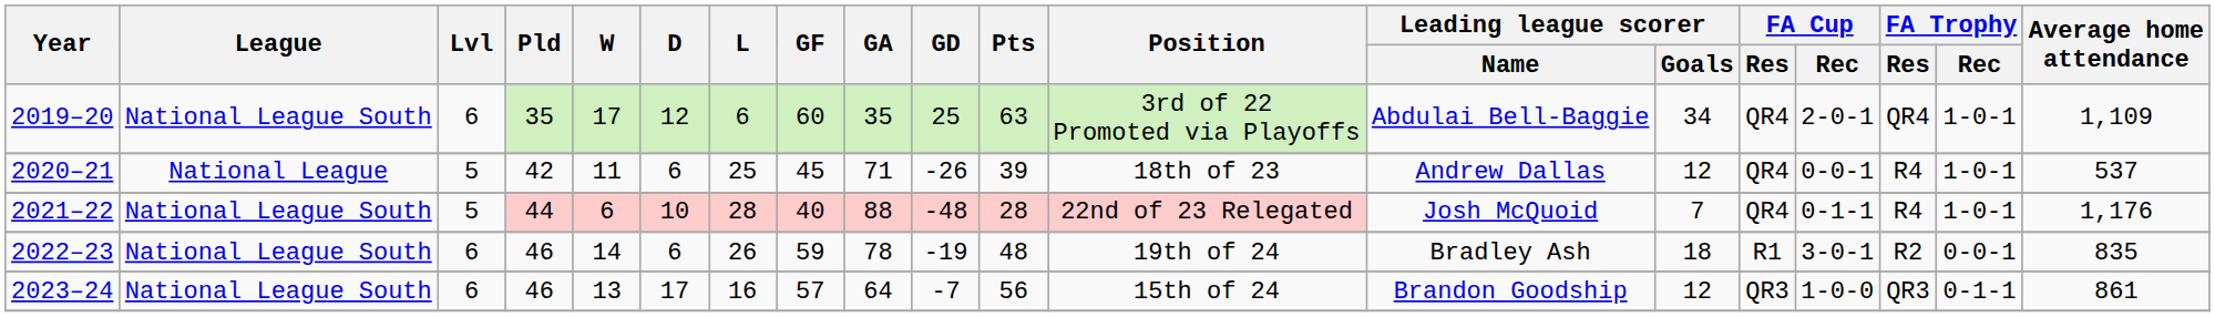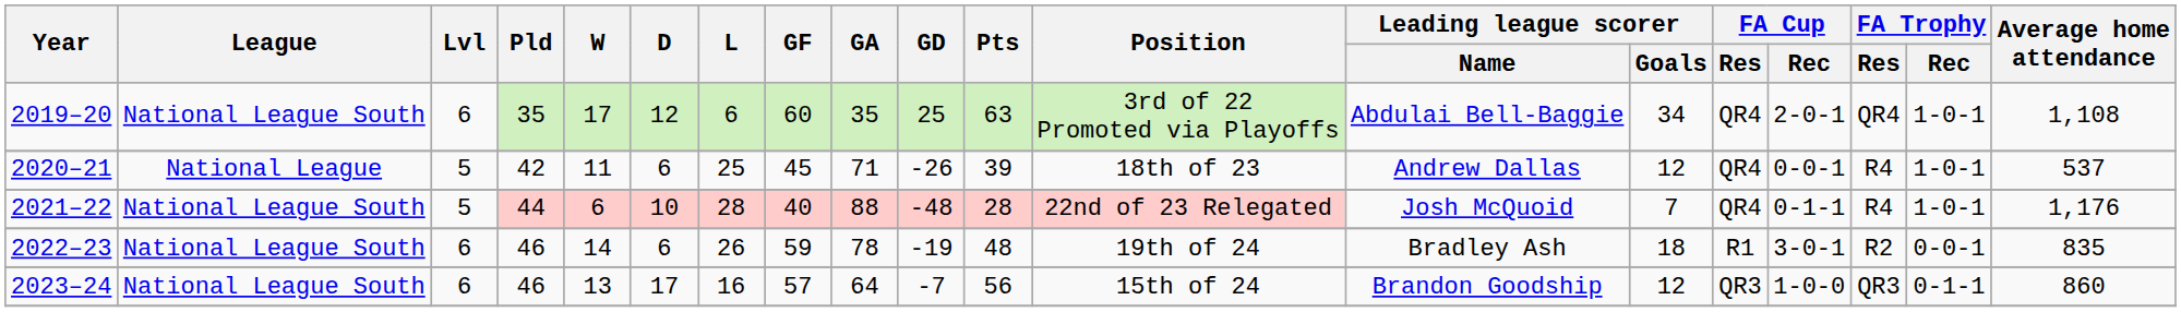 <table class="wikitable">
 <tr>
 <th rowspan=2>Year</th>
 <th rowspan=2>League</th>
 <th rowspan=2 width=30>Lvl</th>
 <th rowspan=2 width=30>Pld</th>
 <th rowspan=2 width=30>W</th>
 <th rowspan=2 width=30>D</th>
 <th rowspan=2 width=30>L</th>
 <th rowspan=2 width=30>GF</th>
 <th rowspan=2 width=30>GA</th>
 <th rowspan=2 width=30>GD</th>
 <th rowspan=2 width=30>Pts</th>
 <th rowspan=2>Position</th>
 <th colspan=2>Leading league scorer</th>
 <th colspan=2><a href='#'>FA Cup</a></th>
 <th colspan=2><a href='#'>FA Trophy</a></th>
 <th rowspan=2>Average home<br>attendance</th>
 </tr>
 <tr>
 <th>Name</th>
 <th>Goals</th>
 <th>Res</th>
 <th>Rec</th>
 <th>Res</th>
 <th>Rec</th>
 </tr>
 <tr align="center">
 <td><a href='#'>2019–20</a></td>
 <td><a href='#'>National League South</a></td>
 <td>6</td>
 <td bgcolor="#D0F0C0">35</td>
 <td bgcolor="#D0F0C0">17</td>
 <td bgcolor="#D0F0C0">12</td>
 <td bgcolor="#D0F0C0">6</td>
 <td bgcolor="#D0F0C0">60</td>
 <td bgcolor="#D0F0C0">35</td>
 <td bgcolor="#D0F0C0">25</td>
 <td bgcolor="#D0F0C0">63</td>
 <td bgcolor="#D0F0C0">3rd of 22 <br> Promoted via Playoffs</td>
 <td><a href='#'>Abdulai Bell-Baggie</a></td>
 <td>34</td>
 <td>QR4</td>
 <td>2-0-1</td>
 <td>QR4</td>
 <td>1-0-1</td>
-<td>1,109</td>
+<td>1,108</td>
 </tr>
 <tr>
 </tr>
 <tr align="center">
 <td><a href='#'>2020–21</a></td>
 <td><a href='#'>National League</a></td>
 <td>5</td>
 <td>42</td>
 <td>11</td>
 <td>6</td>
 <td>25</td>
 <td>45</td>
 <td>71</td>
 <td>-26</td>
 <td>39</td>
 <td>18th of 23</td>
 <td><a href='#'>Andrew Dallas</a></td>
 <td>12</td>
 <td>QR4</td>
 <td>0-0-1</td>
 <td>R4</td>
 <td>1-0-1</td>
 <td>537</td>
 </tr>
 <tr>
 </tr>
 <tr align="center">
 <td><a href='#'>2021–22</a></td>
 <td><a href='#'>National League South</a></td>
 <td>5</td>
 <td bgcolor="#FFCCCC">44</td>
 <td bgcolor="#FFCCCC">6</td>
 <td bgcolor="#FFCCCC">10</td>
 <td bgcolor="#FFCCCC">28</td>
 <td bgcolor="#FFCCCC">40</td>
 <td bgcolor="#FFCCCC">88</td>
 <td bgcolor="#FFCCCC">-48</td>
 <td bgcolor="#FFCCCC">28</td>
 <td bgcolor="#FFCCCC">22nd of 23 Relegated</td>
 <td><a href='#'>Josh McQuoid</a></td>
 <td>7</td>
 <td>QR4</td>
 <td>0-1-1</td>
 <td>R4</td>
 <td>1-0-1</td>
 <td>1,176</td>
 </tr>
 <tr>
 </tr>
 <tr align="center">
 <td><a href='#'>2022–23</a></td>
 <td><a href='#'>National League South</a></td>
 <td>6</td>
 <td>46</td>
 <td>14</td>
 <td>6</td>
 <td>26</td>
 <td>59</td>
 <td>78</td>
 <td>-19</td>
 <td>48</td>
 <td>19th of 24</td>
 <td>Bradley Ash</td>
 <td>18</td>
 <td>R1</td>
 <td>3-0-1</td>
 <td>R2</td>
 <td>0-0-1</td>
 <td>835</td>
 </tr>
 <tr>
 </tr>
 <tr align="center">
 <td><a href='#'>2023–24</a></td>
 <td><a href='#'>National League South</a></td>
 <td>6</td>
 <td>46</td>
 <td>13</td>
 <td>17</td>
 <td>16</td>
 <td>57</td>
 <td>64</td>
 <td>-7</td>
 <td>56</td>
 <td>15th of 24</td>
 <td><a href='#'>Brandon Goodship</a></td>
 <td>12</td>
 <td>QR3</td>
 <td>1-0-0</td>
 <td>QR3</td>
 <td>0-1-1</td>
-<td>861</td>
+<td>860</td>
 </tr>
 <tr>
 </tr>
 </table>
